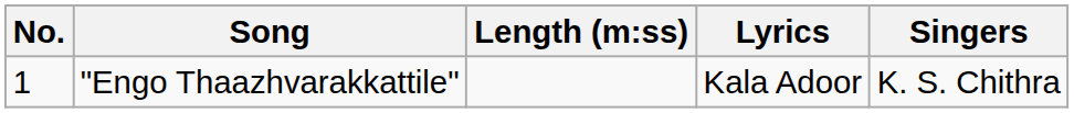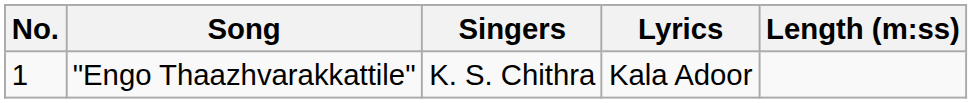 <table class="wikitable" style="font-size:95%;">
 <tr>
 <th>No.</th>
 <th>Song</th>
+<th>Singers</th>
+<th>Lyrics</th>
 <th>Length (m:ss)</th>
-<th>Lyrics</th>
-<th>Singers</th>
 </tr>
 <tr>
 <td>1</td>
 <td>"Engo Thaazhvarakkattile"</td>
+<td>K. S. Chithra</td>
+<td>Kala Adoor</td>
 <td></td>
-<td>Kala Adoor</td>
-<td>K. S. Chithra</td>
 </tr>
 </table>
